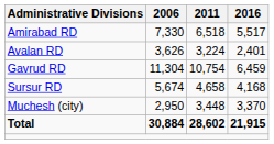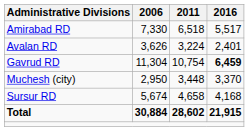 <table class="wikitable">
 <tr>
 <th>Administrative Divisions</th>
 <th>2006</th>
 <th>2011</th>
 <th>2016</th>
 </tr>
 <tr>
 <td><a href='#'>Amirabad RD</a></td>
 <td style="text-align: right;">7,330</td>
 <td style="text-align: right;">6,518</td>
 <td style="text-align: right;">5,517</td>
 </tr>
 <tr>
 <td><a href='#'>Avalan RD</a></td>
 <td style="text-align: right;">3,626</td>
 <td style="text-align: right;">3,224</td>
 <td style="text-align: right;">2,401</td>
 </tr>
 <tr>
 <td><a href='#'>Gavrud RD</a></td>
 <td style="text-align: right;">11,304</td>
 <td style="text-align: right;">10,754</td>
-<td style="text-align: right;">6,459</td>
+<td style="text-align: right;"><strong>6,459</strong></td>
+</tr>
+<tr>
+<td><a href='#'>Muchesh</a> (city)</td>
+<td style="text-align: right;">2,950</td>
+<td style="text-align: right;">3,448</td>
+<td style="text-align: right;">3,370</td>
 </tr>
 <tr>
 <td><a href='#'>Sursur RD</a></td>
 <td style="text-align: right;">5,674</td>
 <td style="text-align: right;">4,658</td>
 <td style="text-align: right;">4,168</td>
-</tr>
-<tr>
-<td><a href='#'>Muchesh</a> (city)</td>
-<td style="text-align: right;">2,950</td>
-<td style="text-align: right;">3,448</td>
-<td style="text-align: right;">3,370</td>
 </tr>
 <tr>
 <td><strong>Total</strong></td>
 <td style="text-align: right;"><strong>30,884</strong></td>
 <td style="text-align: right;"><strong>28,602</strong></td>
 <td style="text-align: right;"><strong>21,915</strong></td>
 </tr>
 <tr>
 <td colspan=4></td>
 </tr>
 </table>
